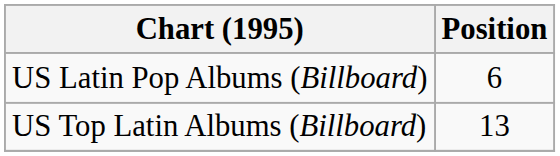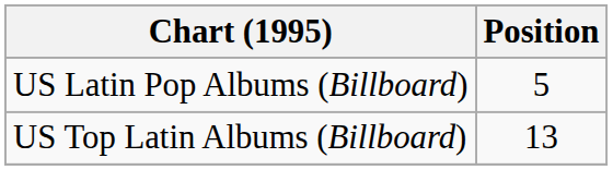 <table class="wikitable plainrowheaders">
 <tr>
 <th align="left">Chart (1995)</th>
 <th align="left">Position</th>
 </tr>
 <tr>
 <td style="text-align: left;">US Latin Pop Albums (<em>Billboard</em>)</td>
-<td align="center">6</td>
+<td align="center">5</td>
 </tr>
 <tr>
 <td style="text-align: left;">US Top Latin Albums (<em>Billboard</em>)</td>
 <td align="center">13</td>
 </tr>
 <tr>
 </tr>
 </table>
